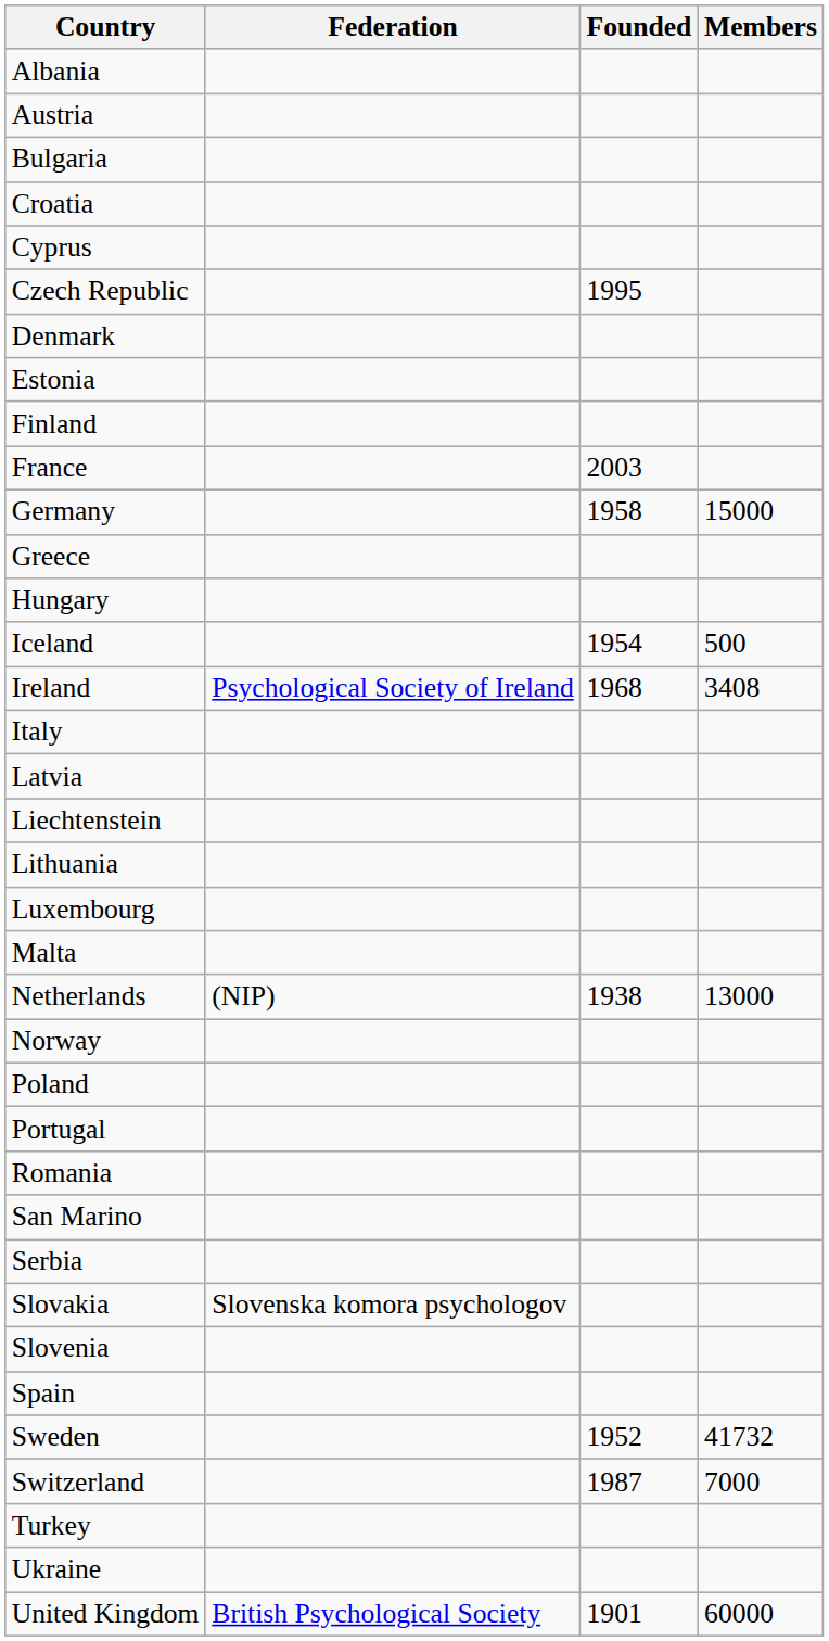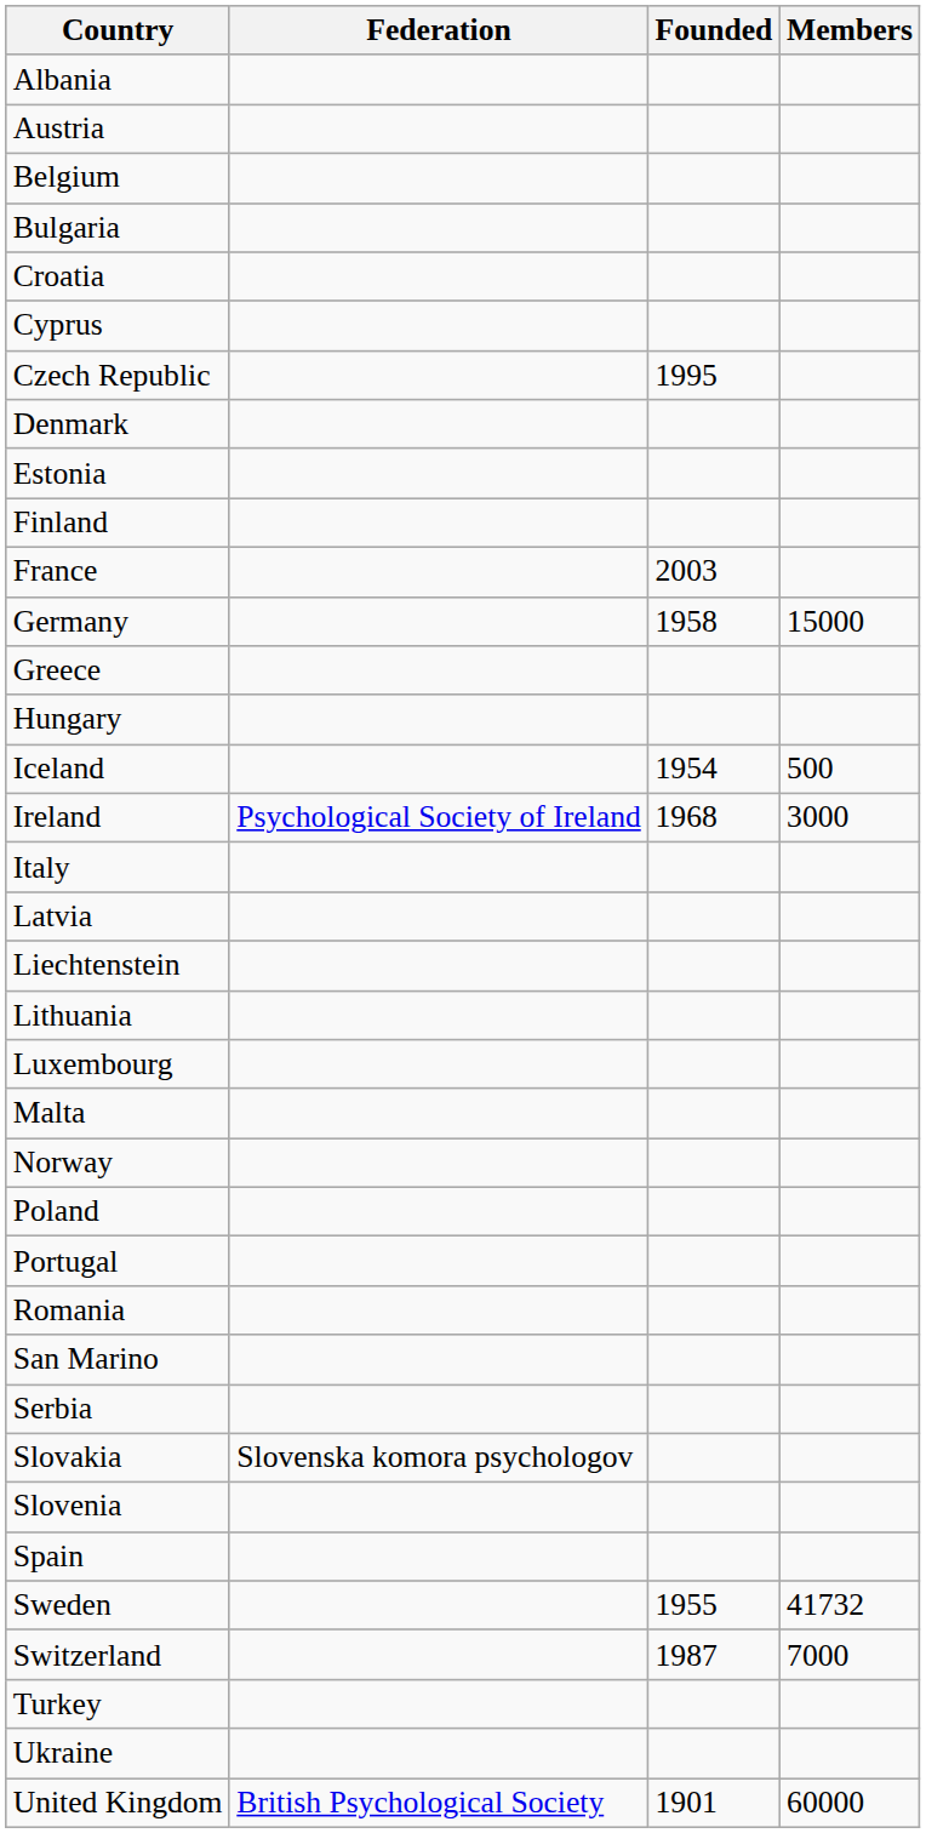 <table class="wikitable sortable">
 <tr>
 <th scope="col">Country</th>
 <th scope="col">Federation</th>
 <th scope="col">Founded</th>
 <th scope="col">Members</th>
 </tr>
 <tr>
 <td>Albania</td>
 <td></td>
 <td></td>
 <td></td>
 </tr>
 <tr>
 <td>Austria</td>
+<td></td>
+<td></td>
+<td></td>
+</tr>
+<tr>
+<td>Belgium</td>
 <td></td>
 <td></td>
 <td></td>
 </tr>
 <tr>
 <td>Bulgaria</td>
 <td></td>
 <td></td>
 <td></td>
 </tr>
 <tr>
 <td>Croatia</td>
 <td></td>
 <td></td>
 <td></td>
 </tr>
 <tr>
 <td>Cyprus</td>
 <td></td>
 <td></td>
 <td></td>
 </tr>
 <tr>
 <td>Czech Republic</td>
 <td></td>
 <td>1995</td>
 <td></td>
 </tr>
 <tr>
 <td>Denmark</td>
 <td></td>
 <td></td>
 <td></td>
 </tr>
 <tr>
 <td>Estonia</td>
 <td></td>
 <td></td>
 <td></td>
 </tr>
 <tr>
 <td>Finland</td>
 <td></td>
 <td></td>
 <td></td>
 </tr>
 <tr>
 <td>France</td>
 <td></td>
 <td>2003</td>
 <td></td>
 </tr>
 <tr>
 <td>Germany</td>
 <td></td>
 <td>1958</td>
 <td>15000</td>
 </tr>
 <tr>
 <td>Greece</td>
 <td></td>
 <td></td>
 <td></td>
 </tr>
 <tr>
 <td>Hungary</td>
 <td></td>
 <td></td>
 <td></td>
 </tr>
 <tr>
 <td>Iceland</td>
 <td></td>
 <td>1954</td>
 <td>500</td>
 </tr>
 <tr>
 <td>Ireland</td>
 <td><a href='#'>Psychological Society of Ireland</a></td>
 <td>1968</td>
-<td>3408</td>
+<td>3000</td>
 </tr>
 <tr>
 <td>Italy</td>
 <td></td>
 <td></td>
 <td></td>
 </tr>
 <tr>
 <td>Latvia</td>
 <td></td>
 <td></td>
 <td></td>
 </tr>
 <tr>
 <td>Liechtenstein</td>
 <td></td>
 <td></td>
 <td></td>
 </tr>
 <tr>
 <td>Lithuania</td>
 <td></td>
 <td></td>
 <td></td>
 </tr>
 <tr>
 <td>Luxembourg</td>
 <td></td>
 <td></td>
 <td></td>
 </tr>
 <tr>
 <td>Malta</td>
 <td></td>
 <td></td>
 <td></td>
-</tr>
-<tr>
-<td>Netherlands</td>
-<td> (NIP)</td>
-<td>1938</td>
-<td>13000</td>
 </tr>
 <tr>
 <td>Norway</td>
 <td></td>
 <td></td>
 <td></td>
 </tr>
 <tr>
 <td>Poland</td>
 <td></td>
 <td></td>
 <td></td>
 </tr>
 <tr>
 <td>Portugal</td>
 <td></td>
 <td></td>
 <td></td>
 </tr>
 <tr>
 <td>Romania</td>
 <td></td>
 <td></td>
 <td></td>
 </tr>
 <tr>
 <td>San Marino</td>
 <td></td>
 <td></td>
 <td></td>
 </tr>
 <tr>
 <td>Serbia</td>
 <td></td>
 <td></td>
 <td></td>
 </tr>
 <tr>
 <td>Slovakia</td>
 <td>Slovenska komora psychologov</td>
 <td></td>
 <td></td>
 </tr>
 <tr>
 <td>Slovenia</td>
 <td></td>
 <td></td>
 <td></td>
 </tr>
 <tr>
 <td>Spain</td>
 <td></td>
 <td></td>
 <td></td>
 </tr>
 <tr>
 <td>Sweden</td>
 <td></td>
-<td>1952</td>
+<td>1955</td>
 <td>41732</td>
 </tr>
 <tr>
 <td>Switzerland</td>
 <td></td>
 <td>1987</td>
 <td>7000</td>
 </tr>
 <tr>
 <td>Turkey</td>
 <td></td>
 <td></td>
 <td></td>
 </tr>
 <tr>
 <td>Ukraine</td>
 <td></td>
 <td></td>
 <td></td>
 </tr>
 <tr>
 <td>United Kingdom</td>
 <td><a href='#'>British Psychological Society</a></td>
 <td>1901</td>
 <td>60000</td>
 </tr>
 </table>
